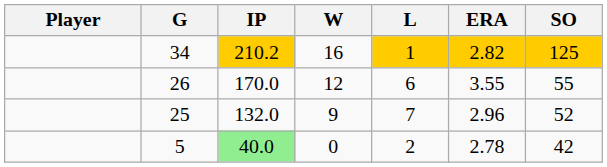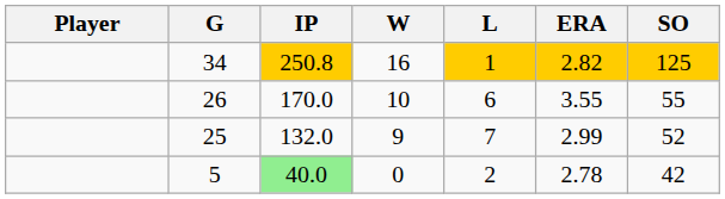 <table class="wikitable sortable">
 <tr>
 <th bgcolor="#DDDDFF" width="16%">Player</th>
 <th bgcolor="#DDDDFF" width="9%">G</th>
 <th bgcolor="#DDDDFF" width="9%">IP</th>
 <th bgcolor="#DDDDFF" width="9%">W</th>
 <th bgcolor="#DDDDFF" width="9%">L</th>
 <th bgcolor="#DDDDFF" width="9%">ERA</th>
 <th bgcolor="#DDDDFF" width="9%">SO</th>
 </tr>
 <tr align="center">
 <td></td>
 <td>34</td>
-<td bgcolor=#ffcc00>210.2</td>
+<td bgcolor=#ffcc00>250.8</td>
 <td>16</td>
 <td bgcolor=#ffcc00>1</td>
 <td bgcolor=#ffcc00>2.82</td>
 <td bgcolor=#ffcc00>125</td>
 </tr>
 <tr align="center">
 <td></td>
 <td>26</td>
 <td>170.0</td>
-<td>12</td>
+<td>10</td>
 <td>6</td>
 <td>3.55</td>
 <td>55</td>
 </tr>
 <tr align="center">
 <td></td>
 <td>25</td>
 <td>132.0</td>
 <td>9</td>
 <td>7</td>
-<td>2.96</td>
+<td>2.99</td>
 <td>52</td>
 </tr>
 <tr align="center">
 <td></td>
 <td>5</td>
 <td style="background: lightgreen;">40.0</td>
 <td>0</td>
 <td>2</td>
 <td>2.78</td>
 <td>42</td>
 </tr>
 </table>
